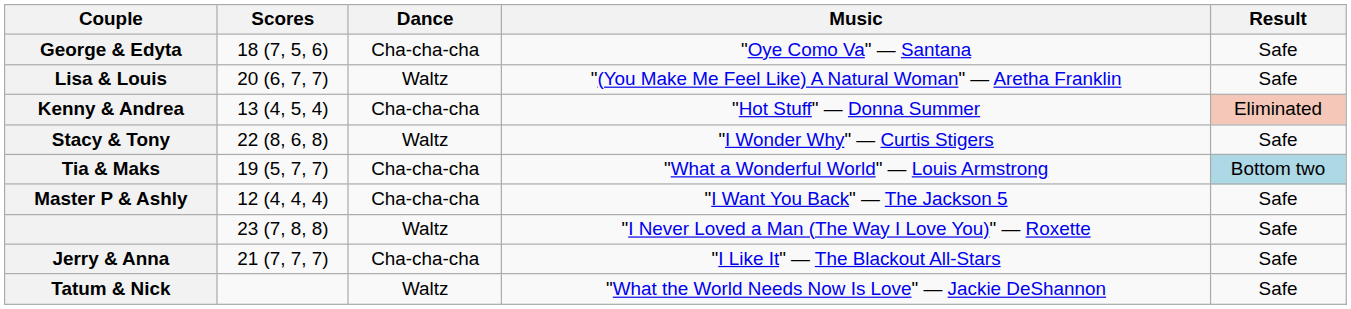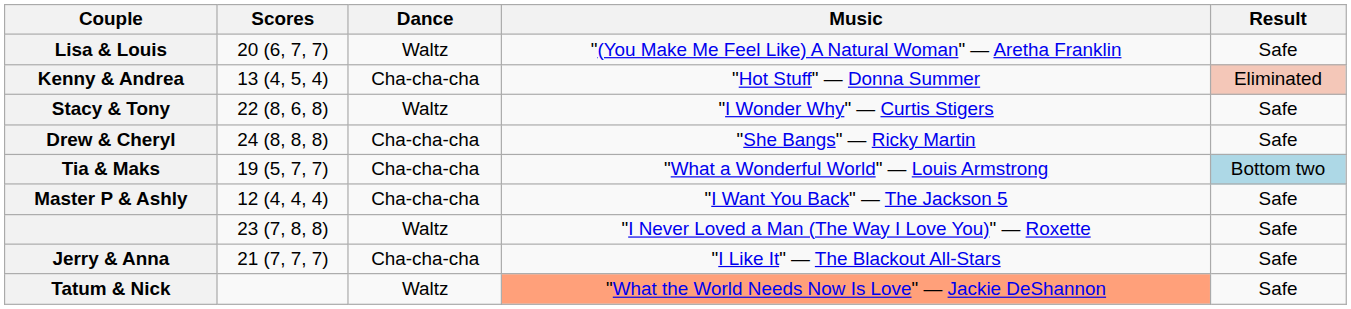 <table class="wikitable sortable" style="text-align:center; width:90%">
 <tr>
 <th scope="col">Couple</th>
 <th scope="col">Scores</th>
 <th scope="col" class="unsortable">Dance</th>
 <th scope="col" class="unsortable">Music</th>
 <th scope="col" class="unsortable">Result</th>
-</tr>
-<tr>
-<th scope="row">George & Edyta</th>
-<td>18 (7, 5, 6)</td>
-<td>Cha-cha-cha</td>
-<td>"<a href='#'>Oye Como Va</a>" — <a href='#'>Santana</a></td>
-<td>Safe</td>
 </tr>
 <tr>
 <th scope="row">Lisa & Louis</th>
 <td>20 (6, 7, 7)</td>
 <td>Waltz</td>
 <td>"<a href='#'>(You Make Me Feel Like) A Natural Woman</a>" — <a href='#'>Aretha Franklin</a></td>
 <td>Safe</td>
 </tr>
 <tr>
 <th scope="row">Kenny & Andrea</th>
 <td>13 (4, 5, 4)</td>
 <td>Cha-cha-cha</td>
 <td>"<a href='#'>Hot Stuff</a>" — <a href='#'>Donna Summer</a></td>
 <td bgcolor=f4c7b8>Eliminated</td>
 </tr>
 <tr>
 <th scope="row">Stacy & Tony</th>
 <td>22 (8, 6, 8)</td>
 <td>Waltz</td>
 <td>"<a href='#'>I Wonder Why</a>" — <a href='#'>Curtis Stigers</a></td>
+<td>Safe</td>
+</tr>
+<tr>
+<th scope="row">Drew & Cheryl</th>
+<td>24 (8, 8, 8)</td>
+<td>Cha-cha-cha</td>
+<td>"<a href='#'>She Bangs</a>" — <a href='#'>Ricky Martin</a></td>
 <td>Safe</td>
 </tr>
 <tr>
 <th scope="row">Tia & Maks</th>
 <td>19 (5, 7, 7)</td>
 <td>Cha-cha-cha</td>
 <td>"<a href='#'>What a Wonderful World</a>" — <a href='#'>Louis Armstrong</a></td>
 <td bgcolor=lightblue>Bottom two</td>
 </tr>
 <tr>
 <th scope="row">Master P & Ashly</th>
 <td>12 (4, 4, 4)</td>
 <td>Cha-cha-cha</td>
 <td>"<a href='#'>I Want You Back</a>" — <a href='#'>The Jackson 5</a></td>
 <td>Safe</td>
 </tr>
 <tr>
 <th scope="row"></th>
 <td>23 (7, 8, 8)</td>
 <td>Waltz</td>
 <td>"<a href='#'>I Never Loved a Man (The Way I Love You)</a>" — <a href='#'>Roxette</a></td>
 <td>Safe</td>
 </tr>
 <tr>
 <th scope="row">Jerry & Anna</th>
 <td>21 (7, 7, 7)</td>
 <td>Cha-cha-cha</td>
 <td>"<a href='#'>I Like It</a>" — <a href='#'>The Blackout All-Stars</a></td>
 <td>Safe</td>
 </tr>
 <tr>
 <th scope="row">Tatum & Nick</th>
 <td></td>
 <td>Waltz</td>
-<td>"<a href='#'>What the World Needs Now Is Love</a>" — <a href='#'>Jackie DeShannon</a></td>
+<td style="background: lightsalmon;">"<a href='#'>What the World Needs Now Is Love</a>" — <a href='#'>Jackie DeShannon</a></td>
 <td>Safe</td>
 </tr>
 </table>
